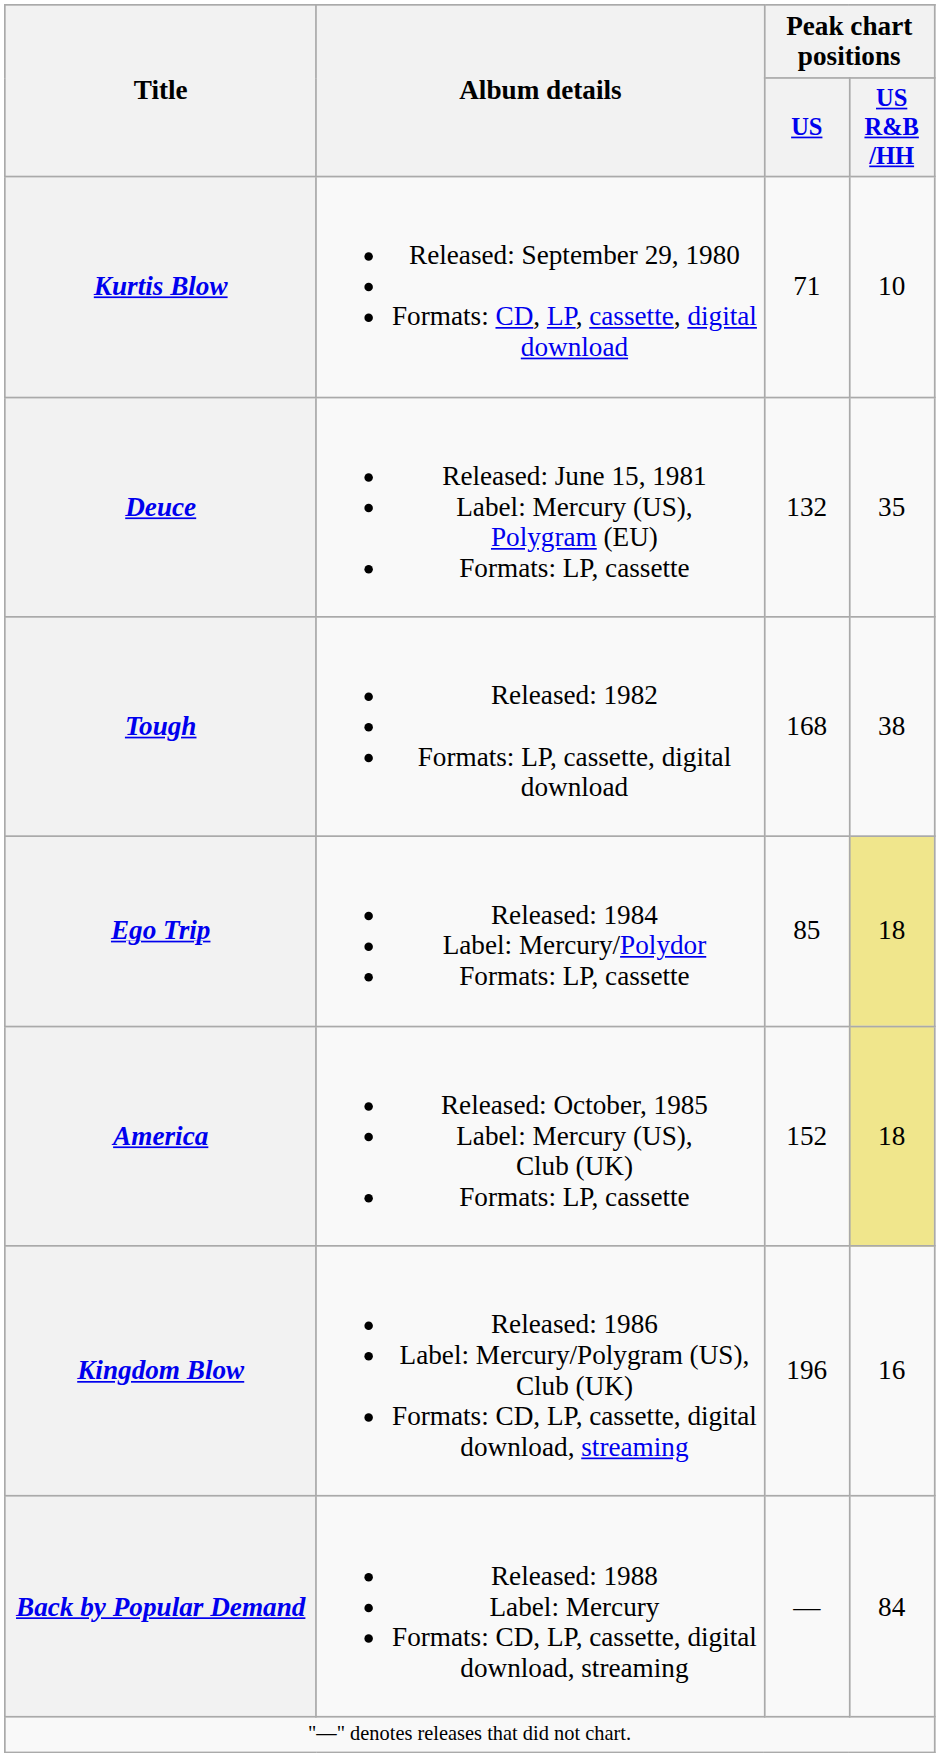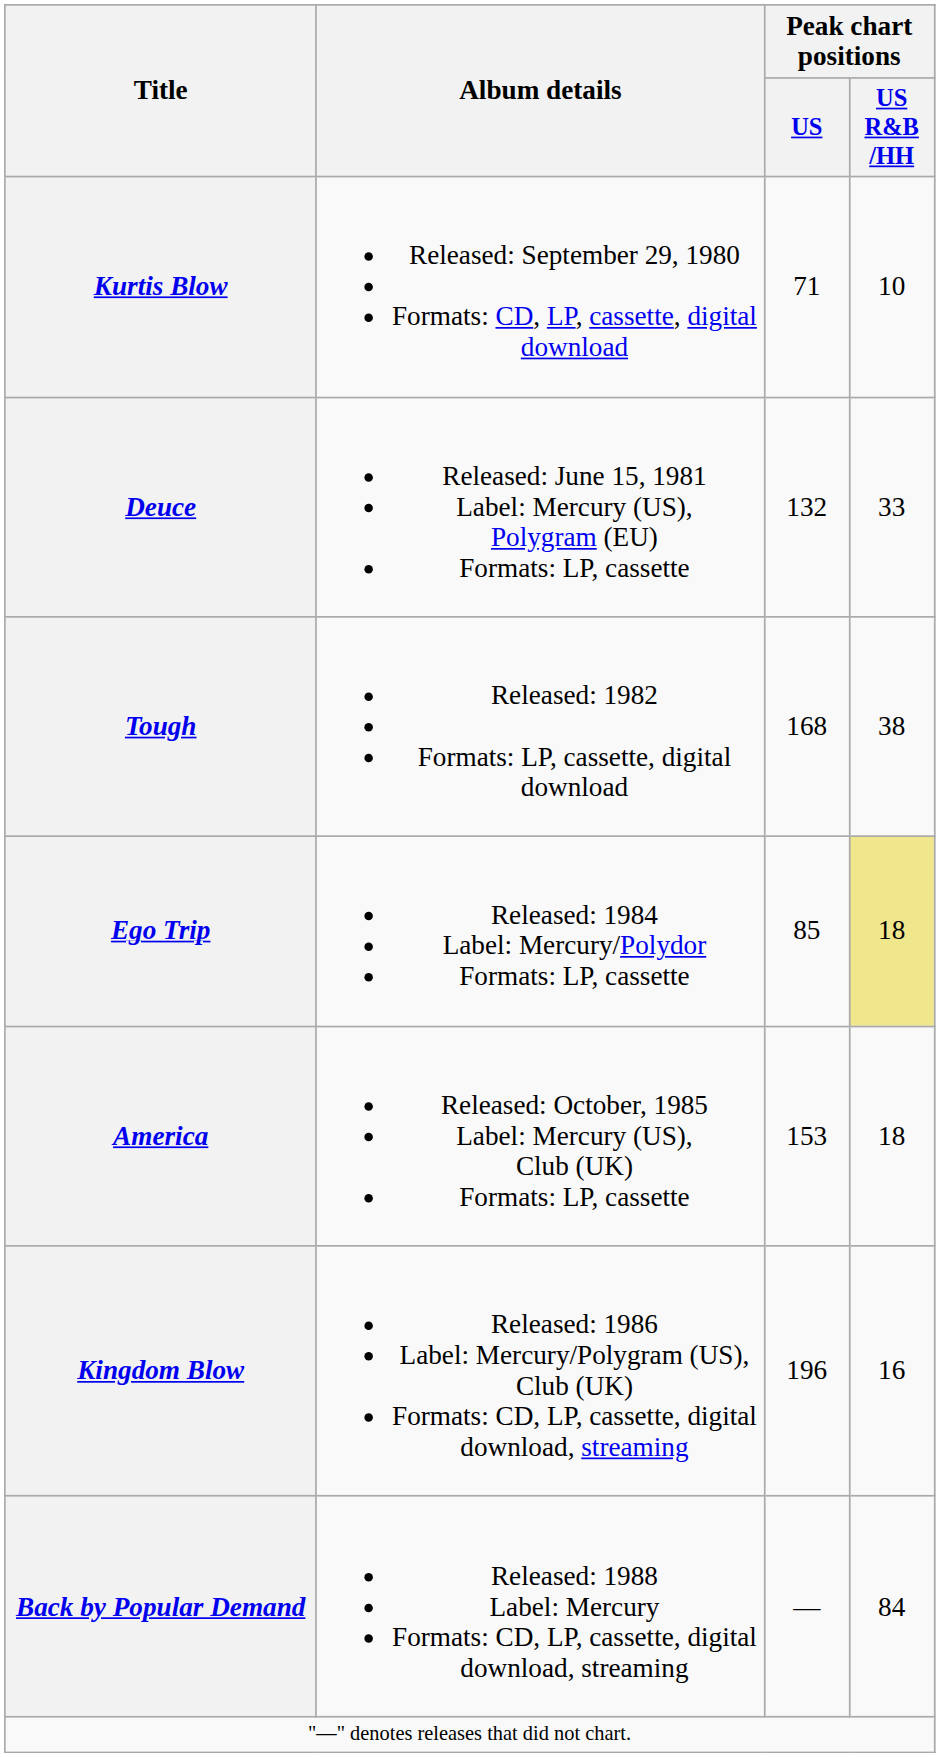 <table class="wikitable plainrowheaders" style="text-align:center;">
 <tr>
 <th rowspan="2" scope="col" style="width:11em;">Title</th>
 <th rowspan="2" scope="col" style="width:16em;">Album details</th>
 <th colspan="2" scope="col">Peak chart positions</th>
 </tr>
 <tr>
 <th style="width:3em;font-size:90%;"><a href='#'>US</a><br></th>
 <th style="width:3em;font-size:90%;"><a href='#'>US<br>R&B<br>/HH</a><br></th>
 </tr>
 <tr>
 <th scope="row"><em><a href='#'>Kurtis Blow</a></em></th>
 <td><br><ul><li>Released: September 29, 1980</li><li></li><li>Formats: <a href='#'>CD</a>, <a href='#'>LP</a>, <a href='#'>cassette</a>, <a href='#'>digital download</a></li></ul></td>
 <td>71</td>
 <td>10</td>
 </tr>
 <tr>
 <th scope="row"><em><a href='#'>Deuce</a></em></th>
 <td><br><ul><li>Released: June 15, 1981</li><li>Label: Mercury (US),<br><a href='#'>Polygram</a> (EU)</li><li>Formats: LP, cassette</li></ul></td>
 <td>132</td>
-<td>35</td>
+<td>33</td>
 </tr>
 <tr>
 <th scope="row"><em><a href='#'>Tough</a></em></th>
 <td><br><ul><li>Released: 1982</li><li></li><li>Formats: LP, cassette, digital download</li></ul></td>
 <td>168</td>
 <td>38</td>
 </tr>
 <tr>
 <th scope="row"><em><a href='#'>Ego Trip</a></em></th>
 <td><br><ul><li>Released: 1984</li><li>Label: Mercury/<a href='#'>Polydor</a></li><li>Formats: LP, cassette</li></ul></td>
 <td>85</td>
 <td style="background: khaki;">18</td>
 </tr>
 <tr>
 <th scope="row"><em><a href='#'>America</a></em></th>
 <td><br><ul><li>Released: October, 1985</li><li>Label: Mercury (US),<br>Club (UK)</li><li>Formats: LP, cassette</li></ul></td>
-<td>152</td>
-<td style="background: khaki;">18</td>
+<td>153</td>
+<td>18</td>
 </tr>
 <tr>
 <th scope="row"><em><a href='#'>Kingdom Blow</a></em></th>
 <td><br><ul><li>Released: 1986</li><li>Label: Mercury/Polygram (US),<br>Club (UK)</li><li>Formats: CD, LP, cassette, digital download, <a href='#'>streaming</a></li></ul></td>
 <td>196</td>
 <td>16</td>
 </tr>
 <tr>
 <th scope="row"><em><a href='#'>Back by Popular Demand</a></em></th>
 <td><br><ul><li>Released: 1988</li><li>Label: Mercury</li><li>Formats: CD, LP, cassette, digital download, streaming</li></ul></td>
 <td>—</td>
 <td>84</td>
 </tr>
 <tr>
 <td colspan="12" style="text-align:center; font-size:9pt;">"—" denotes releases that did not chart.</td>
 </tr>
 </table>
